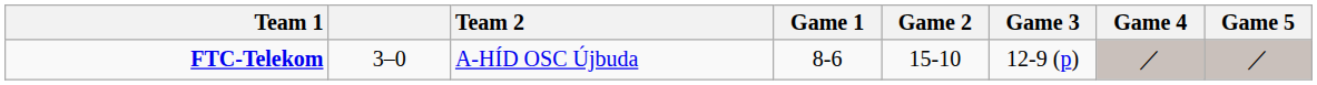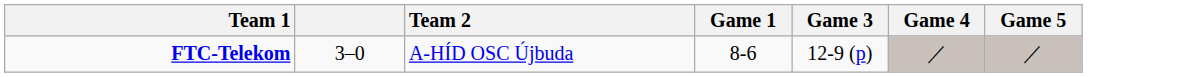 <table class=wikitable style="text-align:center">
 <tr>
 <th style="width:225px; text-align:right;">Team 1</th>
 <th style="width:80px;"></th>
 <th style="width:225px; text-align:left;">Team 2</th>
 <th style="width:70px;">Game 1</th>
-<th style="width:70px;">Game 2</th>
 <th style="width:70px;">Game 3</th>
 <th style="width:70px;">Game 4</th>
 <th style="width:70px;">Game 5</th>
 </tr>
 <tr>
 <td align=right><strong><a href='#'>FTC-Telekom</a></strong> </td>
 <td>3–0</td>
 <td align=left> <a href='#'>A-HÍD OSC Újbuda</a></td>
 <td>8-6</td>
-<td>15-10</td>
 <td>12-9 (<a href='#'>p</a>)</td>
 <td bgcolor=#c9c0bb>／</td>
 <td bgcolor=#c9c0bb>／</td>
 </tr>
 </table>
